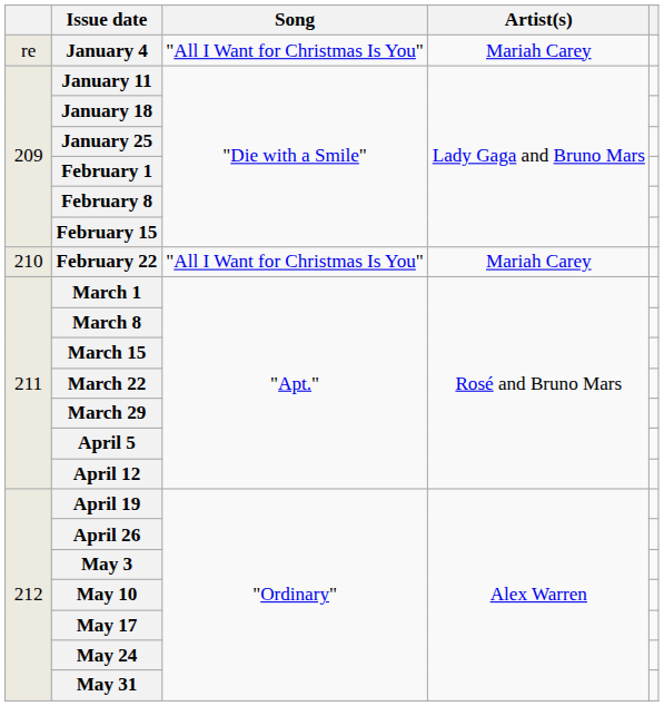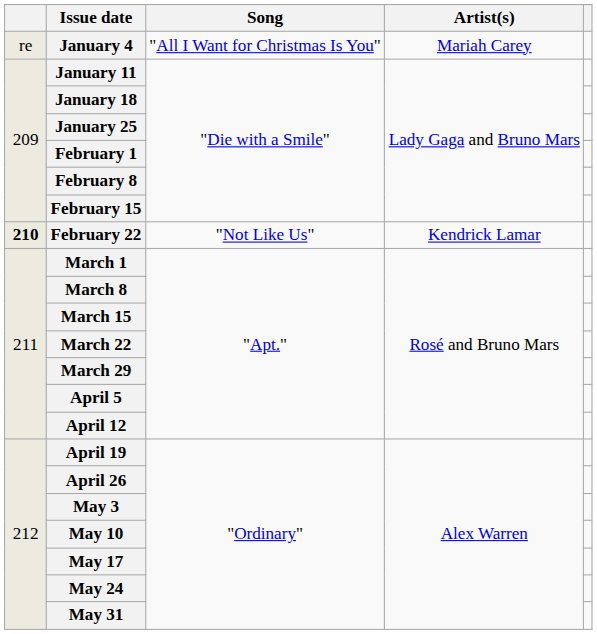 <table class="wikitable plainrowheaders" style="text-align: center;">
 <tr>
 <th scope="col" style="width:2em"></th>
 <th scope="col">Issue date</th>
 <th scope="col">Song</th>
 <th scope="col">Artist(s)</th>
 <th scope="col"></th>
 </tr>
 <tr>
 <td style="background-color:#EDEAE0;">re</td>
 <th scope="row">January 4</th>
 <td>"<a href='#'>All I Want for Christmas Is You</a>"</td>
 <td><a href='#'>Mariah Carey</a></td>
 <td></td>
 </tr>
 <tr>
 <td style="background-color:#EDEAE0;" rowspan="6">209</td>
 <th scope="row">January 11</th>
 <td rowspan="6">"<a href='#'>Die with a Smile</a>"</td>
 <td rowspan="6"><a href='#'>Lady Gaga</a> and <a href='#'>Bruno Mars</a></td>
 <td></td>
 </tr>
 <tr>
 <th scope="row">January 18</th>
 <td></td>
 </tr>
 <tr>
 <th scope="row">January 25</th>
 <td></td>
 </tr>
 <tr>
 <th scope="row">February 1</th>
 <td></td>
 </tr>
 <tr>
 <th scope="row">February 8</th>
 <td></td>
 </tr>
 <tr>
 <th scope="row">February 15</th>
 <td></td>
 </tr>
 <tr>
-<td style="background-color:#EDEAE0;">210</td>
+<td style="background-color:#EDEAE0;"><strong>210</strong></td>
 <th scope="row">February 22</th>
-<td>"<a href='#'>All I Want for Christmas Is You</a>"</td>
-<td><a href='#'>Mariah Carey</a></td>
+<td>"<a href='#'>Not Like Us</a>"</td>
+<td><a href='#'>Kendrick Lamar</a></td>
 <td></td>
 </tr>
 <tr>
 <td style="background-color:#EDEAE0;" rowspan="7">211</td>
 <th scope="row">March 1</th>
 <td rowspan="7">"<a href='#'>Apt.</a>"</td>
 <td rowspan="7"><a href='#'>Rosé</a> and Bruno Mars</td>
 <td></td>
 </tr>
 <tr>
 <th scope="row">March 8</th>
 <td></td>
 </tr>
 <tr>
 <th scope="row">March 15</th>
 <td></td>
 </tr>
 <tr>
 <th scope="row">March 22</th>
 <td></td>
 </tr>
 <tr>
 <th scope="row">March 29</th>
 <td></td>
 </tr>
 <tr>
 <th scope="row">April 5</th>
 <td></td>
 </tr>
 <tr>
 <th scope="row">April 12</th>
 <td></td>
 </tr>
 <tr>
 <td style="background-color:#EDEAE0;" rowspan="7">212</td>
 <th scope="row">April 19</th>
 <td rowspan="7">"<a href='#'>Ordinary</a>"</td>
 <td rowspan="7"><a href='#'>Alex Warren</a></td>
 <td></td>
 </tr>
 <tr>
 <th scope="row">April 26</th>
 <td></td>
 </tr>
 <tr>
 <th scope="row">May 3</th>
 <td></td>
 </tr>
 <tr>
 <th scope="row">May 10</th>
 <td></td>
 </tr>
 <tr>
 <th scope="row">May 17</th>
 <td></td>
 </tr>
 <tr>
 <th scope="row">May 24</th>
 <td></td>
 </tr>
 <tr>
 <th scope="row">May 31</th>
 <td></td>
 </tr>
 </table>
